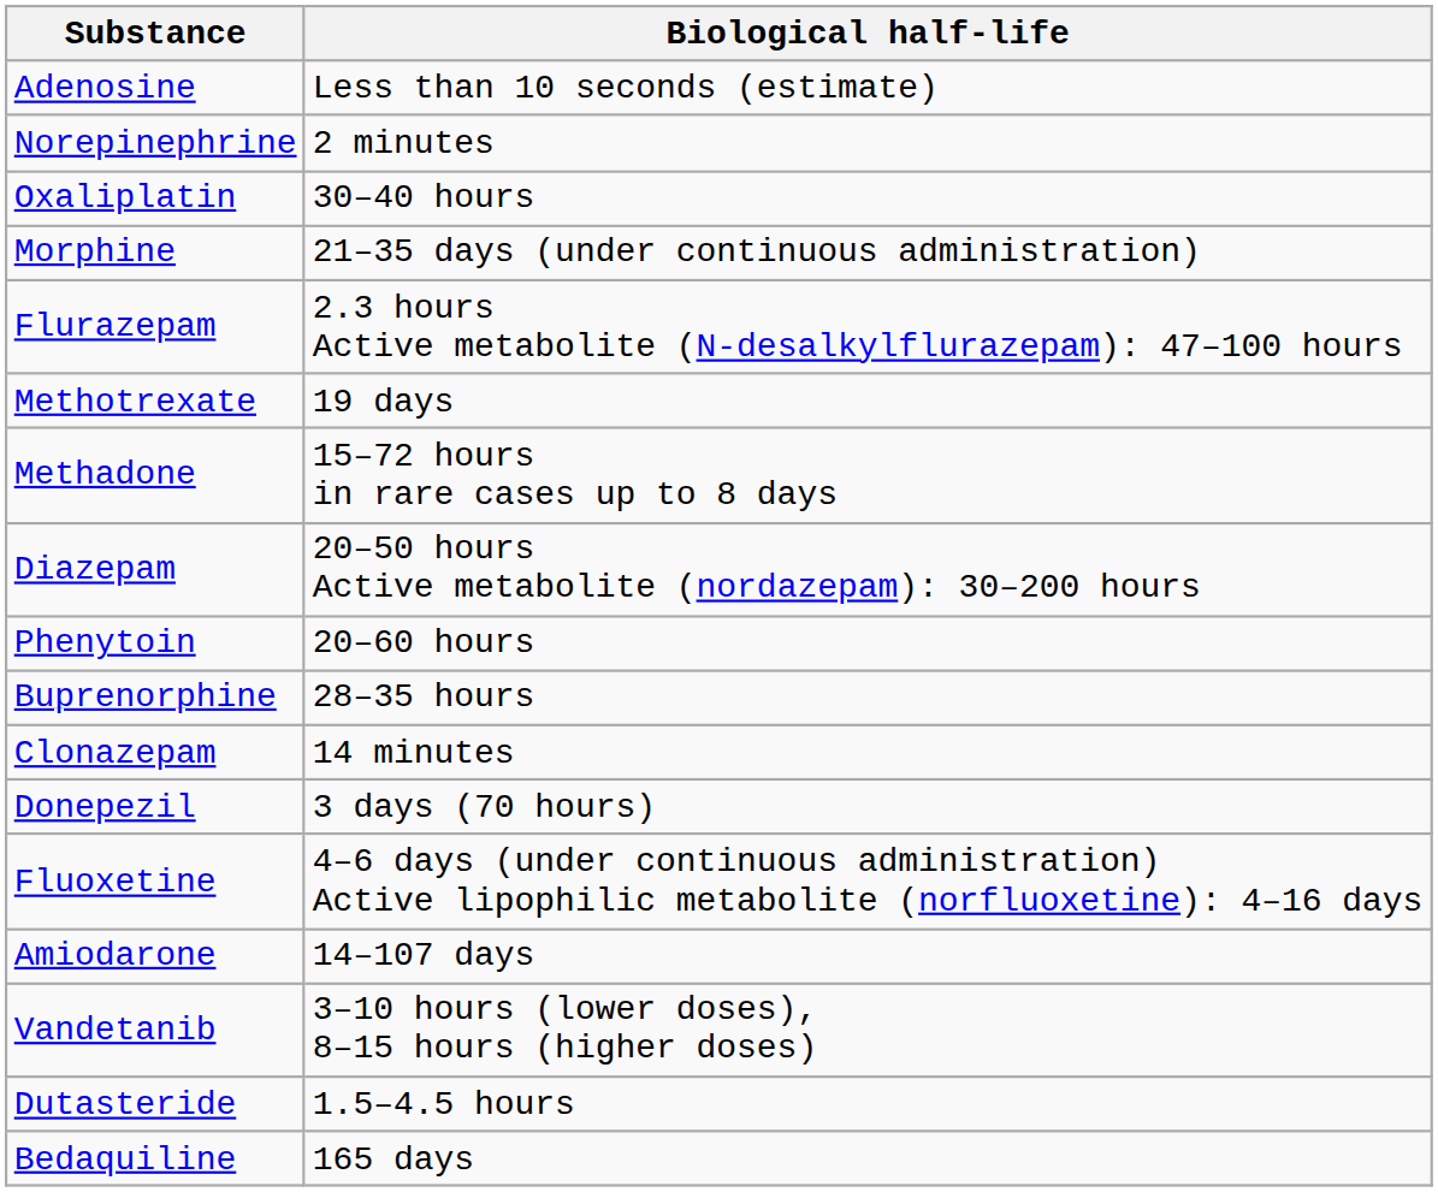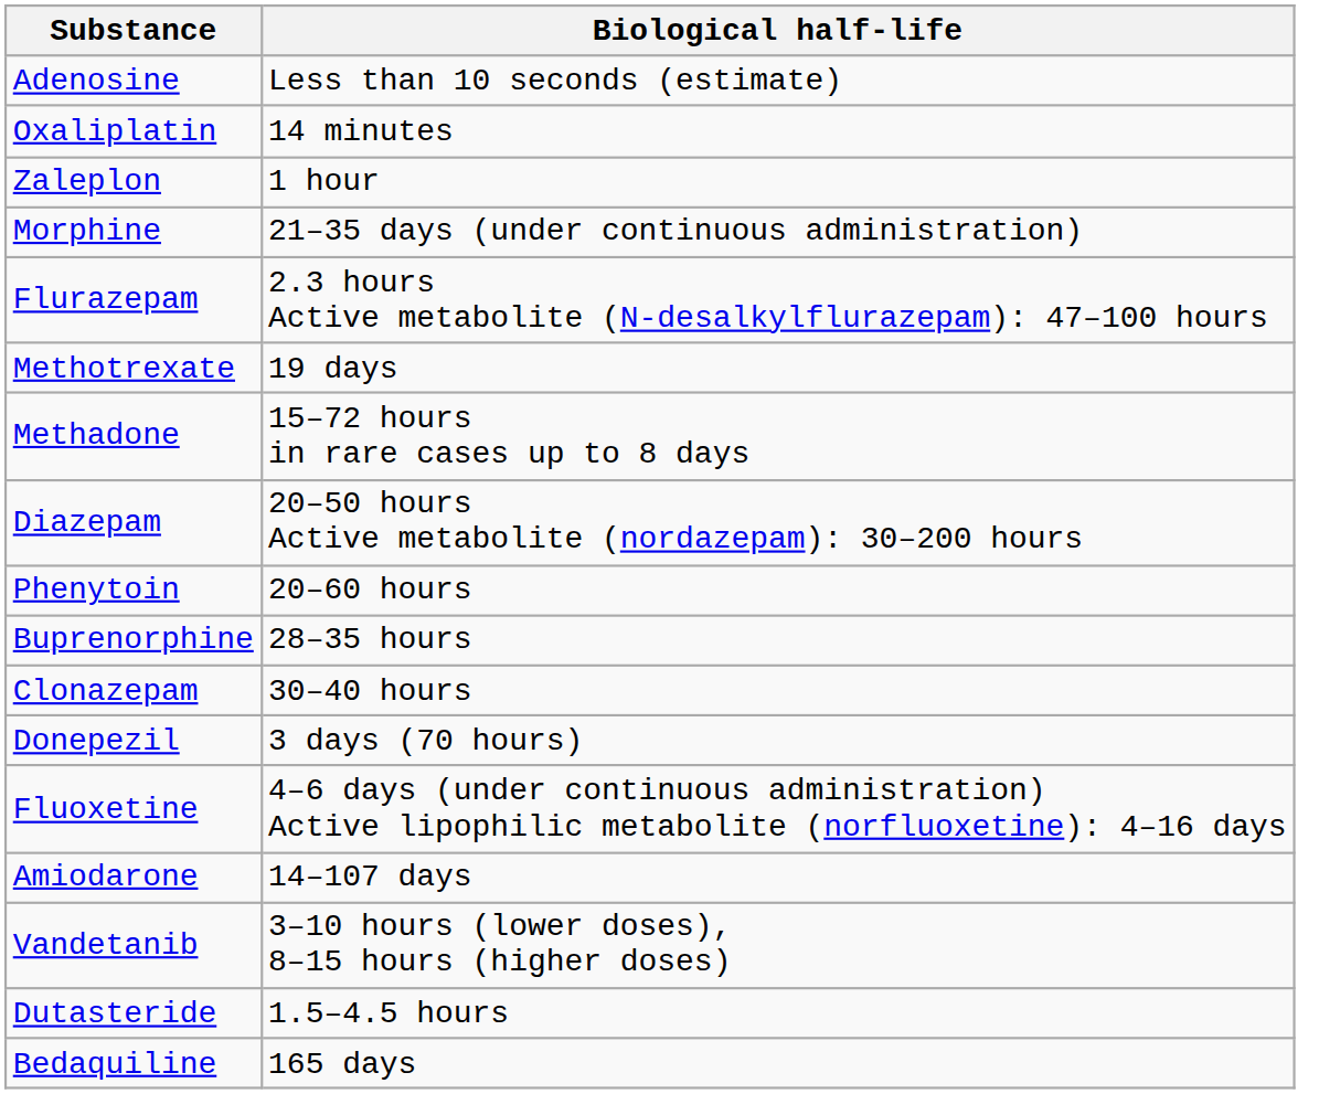 <table class="wikitable">
 <tr>
 <th>Substance</th>
 <th>Biological half-life</th>
 </tr>
 <tr>
 <td><a href='#'>Adenosine</a></td>
 <td>Less than 10 seconds (estimate)</td>
 </tr>
 <tr>
-<td><a href='#'>Norepinephrine</a></td>
-<td>2 minutes</td>
+<td><a href='#'>Oxaliplatin</a></td>
+<td>14 minutes</td>
 </tr>
 <tr>
-<td><a href='#'>Oxaliplatin</a></td>
-<td>30–40 hours</td>
+<td><a href='#'>Zaleplon</a></td>
+<td>1 hour</td>
 </tr>
 <tr>
 <td><a href='#'>Morphine</a></td>
 <td>21–35 days (under continuous administration)</td>
 </tr>
 <tr>
 <td><a href='#'>Flurazepam</a></td>
 <td>2.3 hours<br>Active metabolite (<a href='#'>N-desalkylflurazepam</a>): 47–100 hours</td>
 </tr>
 <tr>
 <td><a href='#'>Methotrexate</a></td>
 <td>19 days</td>
 </tr>
 <tr>
 <td><a href='#'>Methadone</a></td>
 <td>15–72 hours<br>in rare cases up to 8 days</td>
 </tr>
 <tr>
 <td><a href='#'>Diazepam</a></td>
 <td>20–50 hours<br>Active metabolite (<a href='#'>nordazepam</a>): 30–200 hours</td>
 </tr>
 <tr>
 <td><a href='#'>Phenytoin</a></td>
 <td>20–60 hours</td>
 </tr>
 <tr>
 <td><a href='#'>Buprenorphine</a></td>
 <td>28–35 hours</td>
 </tr>
 <tr>
 <td><a href='#'>Clonazepam</a></td>
-<td>14 minutes</td>
+<td>30–40 hours</td>
 </tr>
 <tr>
 <td><a href='#'>Donepezil</a></td>
 <td>3 days (70 hours)</td>
 </tr>
 <tr>
 <td><a href='#'>Fluoxetine</a></td>
 <td>4–6 days (under continuous administration)<br>Active lipophilic metabolite (<a href='#'>norfluoxetine</a>): 4–16 days</td>
 </tr>
 <tr>
 <td><a href='#'>Amiodarone</a></td>
 <td>14–107 days</td>
 </tr>
 <tr>
 <td><a href='#'>Vandetanib</a></td>
 <td>3–10 hours (lower doses),<br>8–15 hours (higher doses)</td>
 </tr>
 <tr>
 <td><a href='#'>Dutasteride</a></td>
 <td>1.5–4.5 hours</td>
 </tr>
 <tr>
 <td><a href='#'>Bedaquiline</a></td>
 <td>165 days</td>
 </tr>
 </table>
